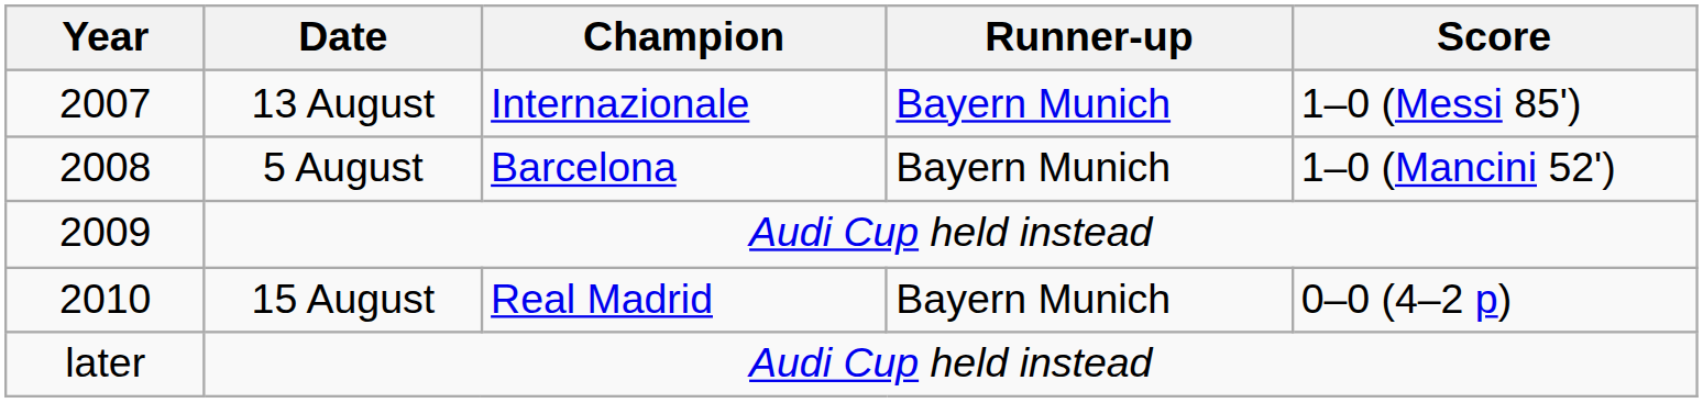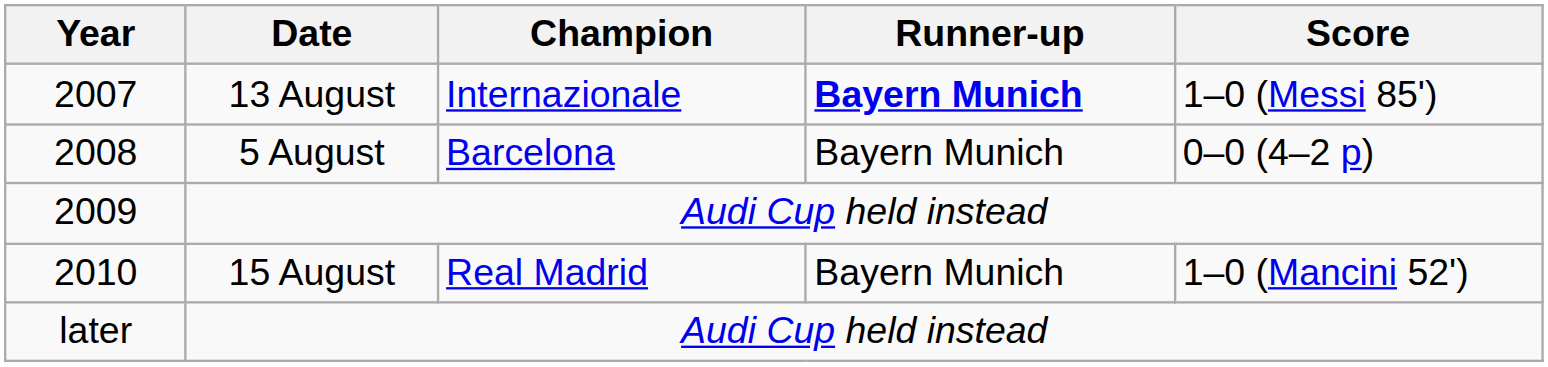 <table class="wikitable">
 <tr>
 <th style="width:70px;">Year</th>
 <th style="width:100px;">Date</th>
 <th style="width:150px;">Champion</th>
 <th style="width:150px;">Runner-up</th>
 <th style="width:150px;">Score</th>
 </tr>
 <tr>
 <td style="text-align:center;">2007</td>
 <td style="text-align:center;">13 August</td>
 <td> <a href='#'>Internazionale</a></td>
-<td> <a href='#'>Bayern Munich</a></td>
+<td><strong> <a href='#'>Bayern Munich</a></strong></td>
 <td>1–0 (<a href='#'>Messi</a> 85')</td>
 </tr>
 <tr>
 <td style="text-align:center;">2008</td>
 <td style="text-align:center;">5 August</td>
 <td> <a href='#'>Barcelona</a></td>
 <td> Bayern Munich</td>
-<td>1–0 (<a href='#'>Mancini</a> 52')</td>
+<td>0–0 (4–2 <a href='#'>p</a>)</td>
 </tr>
 <tr style="text-align:center;">
 <td>2009</td>
 <td colspan="4" style="text-align:center;"><em><a href='#'>Audi Cup</a> held instead</em></td>
 </tr>
 <tr>
 <td style="text-align:center;">2010</td>
 <td style="text-align:center;">15 August</td>
 <td> <a href='#'>Real Madrid</a></td>
 <td> Bayern Munich</td>
-<td>0–0 (4–2 <a href='#'>p</a>)</td>
+<td>1–0 (<a href='#'>Mancini</a> 52')</td>
 </tr>
 <tr style="text-align:center;">
 <td>later</td>
 <td colspan="4" style="text-align:center;"><em><a href='#'>Audi Cup</a> held instead</em></td>
 </tr>
 </table>
